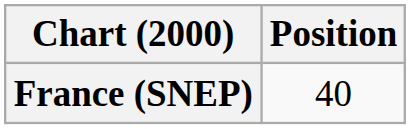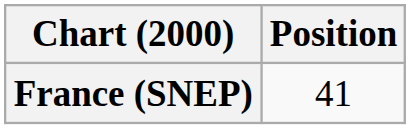 <table class="wikitable plainrowheaders" style="text-align:center">
 <tr>
 <th scope="col">Chart (2000)</th>
 <th scope="col">Position</th>
 </tr>
 <tr>
 <th scope="row">France (SNEP)</th>
-<td>40</td>
+<td>41</td>
 </tr>
 </table>
